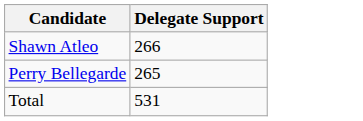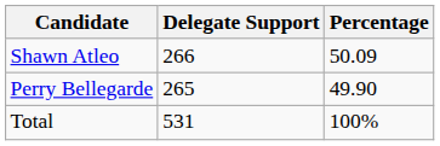 <table class="wikitable">
 <tr>
 <th>Candidate</th>
 <th>Delegate Support</th>
+<th>Percentage</th>
 </tr>
 <tr>
 <td><a href='#'>Shawn Atleo</a></td>
 <td>266</td>
+<td>50.09</td>
 </tr>
 <tr>
 <td><a href='#'>Perry Bellegarde</a></td>
 <td>265</td>
+<td>49.90</td>
 </tr>
 <tr>
 <td>Total</td>
 <td>531</td>
+<td>100%</td>
 </tr>
 </table>
